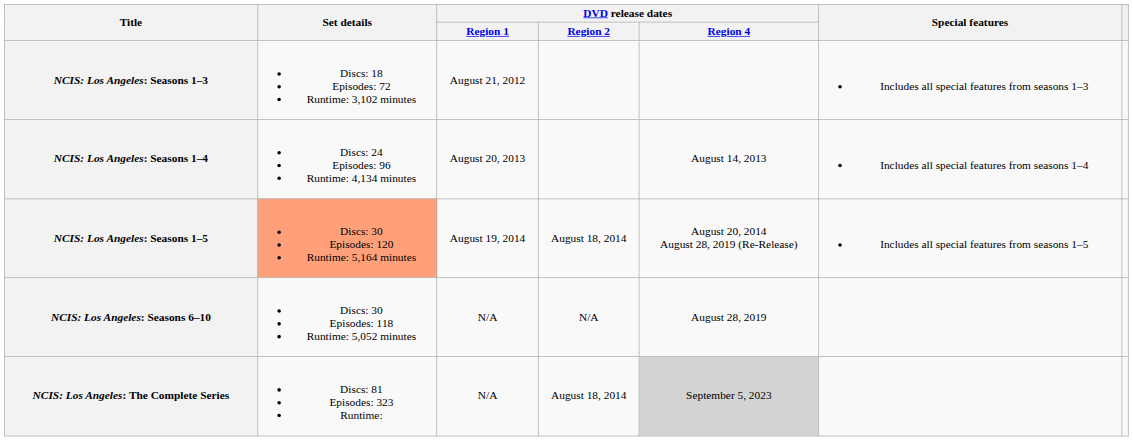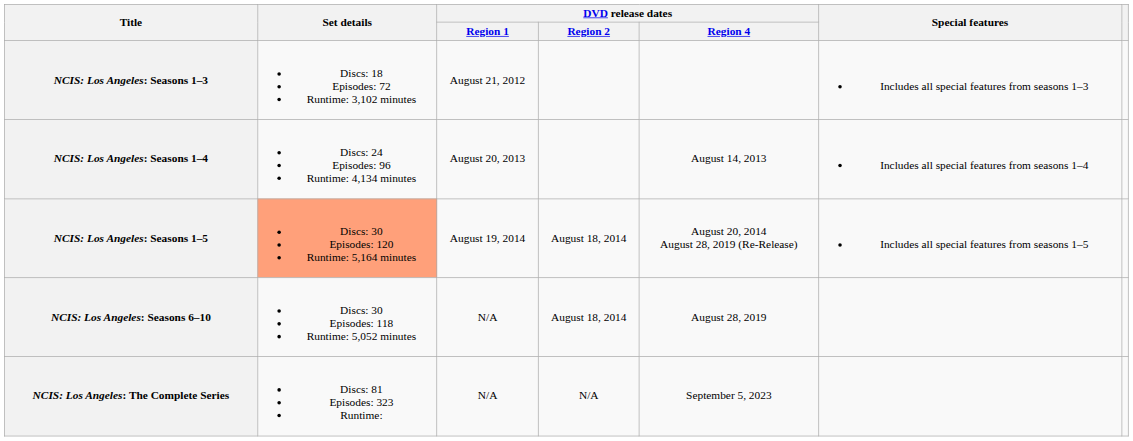 <table class="wikitable plainrowheaders" style="text-align:center; width:100%; margin:auto;">
 <tr>
 <th scope="col" rowspan="2">Title</th>
 <th scope="col" rowspan="2">Set details</th>
 <th scope="col" colspan="3"><a href='#'>DVD</a> release dates</th>
 <th scope="col" rowspan="2">Special features</th>
 <th scope="col" rowspan="2"></th>
 </tr>
 <tr>
 <th scope="col"><a href='#'>Region 1</a></th>
 <th scope="col"><a href='#'>Region 2</a></th>
 <th scope="col"><a href='#'>Region 4</a></th>
 </tr>
 <tr>
 <th scope="row" style="text-align:center"><em>NCIS: Los Angeles</em>: Seasons 1–3</th>
 <td><br><ul><li>Discs: 18</li><li>Episodes: 72</li><li>Runtime: 3,102 minutes</li></ul></td>
 <td>August 21, 2012</td>
 <td></td>
 <td></td>
 <td><br><ul><li>Includes all special features from seasons 1–3</li></ul></td>
 <td></td>
 </tr>
 <tr>
 <th scope="row" style="text-align:center"><em>NCIS: Los Angeles</em>: Seasons 1–4</th>
 <td><br><ul><li>Discs: 24</li><li>Episodes: 96</li><li>Runtime: 4,134 minutes</li></ul></td>
 <td>August 20, 2013</td>
 <td></td>
 <td>August 14, 2013</td>
 <td><br><ul><li>Includes all special features from seasons 1–4</li></ul></td>
 <td></td>
 </tr>
 <tr>
 <th scope="row" style="text-align:center"><em>NCIS: Los Angeles</em>: Seasons 1–5</th>
 <td style="background: lightsalmon;"><br><ul><li>Discs: 30</li><li>Episodes: 120</li><li>Runtime: 5,164 minutes</li></ul></td>
 <td>August 19, 2014</td>
 <td>August 18, 2014</td>
 <td>August 20, 2014<br>August 28, 2019 (Re-Release)</td>
 <td><br><ul><li>Includes all special features from seasons 1–5</li></ul></td>
 <td></td>
 </tr>
 <tr>
 <th><em>NCIS: Los Angeles</em>: Seasons 6–10</th>
 <td><br><ul><li>Discs: 30</li><li>Episodes: 118</li><li>Runtime: 5,052 minutes</li></ul></td>
 <td>N/A</td>
-<td>N/A</td>
+<td>August 18, 2014</td>
 <td>August 28, 2019</td>
 <td></td>
 <td></td>
 </tr>
 <tr>
 <th><em>NCIS: Los Angeles</em>: The Complete Series</th>
 <td><br><ul><li>Discs: 81</li><li>Episodes: 323</li><li>Runtime:</li></ul></td>
 <td>N/A</td>
-<td>August 18, 2014</td>
-<td style="background: lightgrey;">September 5, 2023</td>
+<td>N/A</td>
+<td>September 5, 2023</td>
 <td></td>
 <td></td>
 </tr>
 </table>
